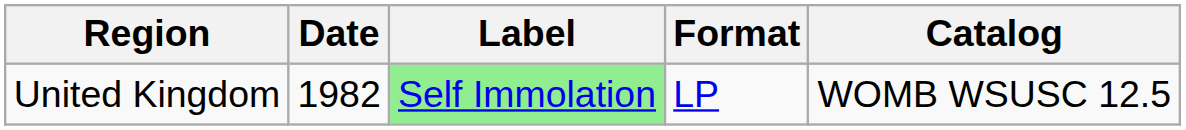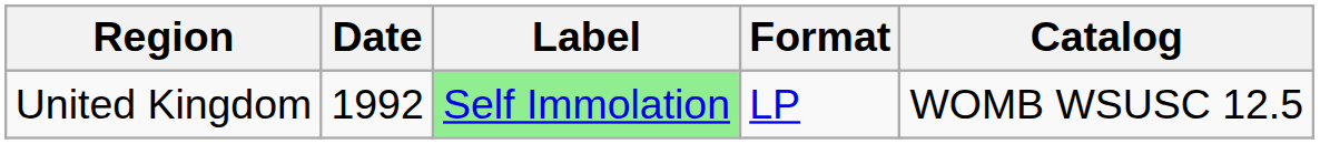 <table class="wikitable">
 <tr>
 <th>Region</th>
 <th>Date</th>
 <th>Label</th>
 <th>Format</th>
 <th>Catalog</th>
 </tr>
 <tr>
 <td>United Kingdom</td>
-<td>1982</td>
+<td>1992</td>
 <td style="background: lightgreen;"><a href='#'>Self Immolation</a></td>
 <td><a href='#'>LP</a></td>
 <td>WOMB WSUSC 12.5</td>
 </tr>
 </table>
